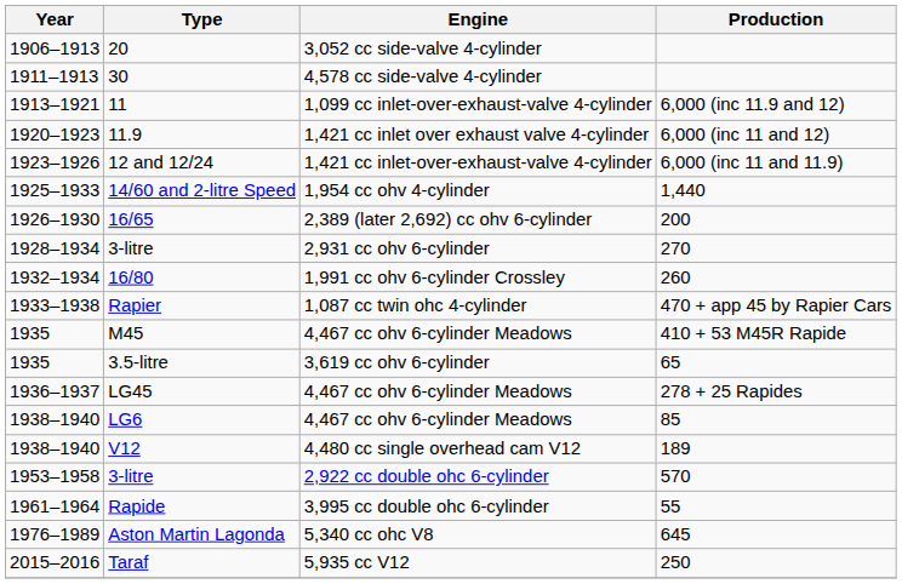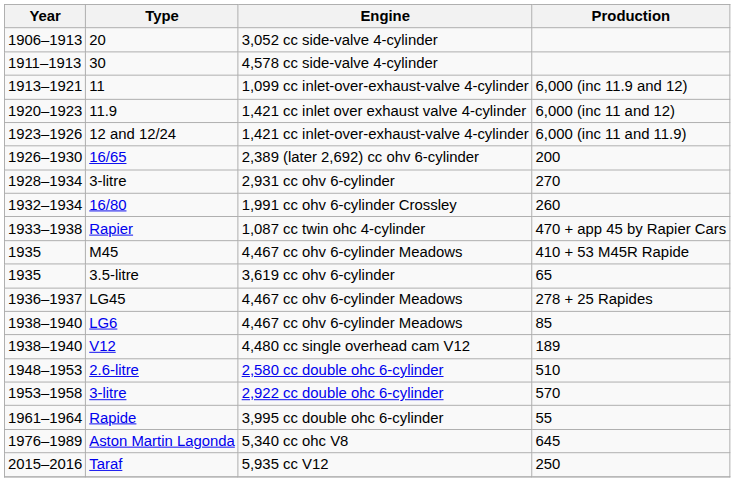 <table class=wikitable>
 <tr>
 <th>Year</th>
 <th>Type</th>
 <th>Engine</th>
 <th>Production</th>
 </tr>
 <tr>
 <td>1906–1913</td>
 <td>20</td>
 <td>3,052 cc side-valve 4-cylinder</td>
 <td></td>
 </tr>
 <tr>
 <td>1911–1913</td>
 <td>30</td>
 <td>4,578 cc side-valve 4-cylinder</td>
 <td></td>
 </tr>
 <tr>
 <td>1913–1921</td>
 <td>11</td>
 <td>1,099 cc inlet-over-exhaust-valve 4-cylinder</td>
 <td>6,000 (inc 11.9 and 12)</td>
 </tr>
 <tr>
 <td>1920–1923</td>
 <td>11.9</td>
 <td>1,421 cc inlet over exhaust valve 4-cylinder</td>
 <td>6,000 (inc 11 and 12)</td>
 </tr>
 <tr>
 <td>1923–1926</td>
 <td>12 and 12/24</td>
 <td>1,421 cc inlet-over-exhaust-valve 4-cylinder</td>
 <td>6,000 (inc 11 and 11.9)</td>
-</tr>
-<tr>
-<td>1925–1933</td>
-<td><a href='#'>14/60 and 2-litre Speed</a></td>
-<td>1,954 cc ohv 4-cylinder</td>
-<td>1,440</td>
 </tr>
 <tr>
 <td>1926–1930</td>
 <td><a href='#'>16/65</a></td>
 <td>2,389 (later 2,692) cc ohv 6-cylinder</td>
 <td>200</td>
 </tr>
 <tr>
 <td>1928–1934</td>
 <td>3-litre</td>
 <td>2,931 cc ohv 6-cylinder</td>
 <td>270</td>
 </tr>
 <tr>
 <td>1932–1934</td>
 <td><a href='#'>16/80</a></td>
 <td>1,991 cc ohv 6-cylinder Crossley</td>
 <td>260</td>
 </tr>
 <tr>
 <td>1933–1938</td>
 <td><a href='#'>Rapier</a></td>
 <td>1,087 cc twin ohc 4-cylinder</td>
 <td>470 + app 45 by Rapier Cars</td>
 </tr>
 <tr>
 <td>1935</td>
 <td>M45</td>
 <td>4,467 cc ohv 6-cylinder Meadows</td>
 <td>410 + 53 M45R Rapide</td>
 </tr>
 <tr>
 <td>1935</td>
 <td>3.5-litre</td>
 <td>3,619 cc ohv 6-cylinder</td>
 <td>65</td>
 </tr>
 <tr>
 <td>1936–1937</td>
 <td>LG45</td>
 <td>4,467 cc ohv 6-cylinder Meadows</td>
 <td>278 + 25 Rapides</td>
 </tr>
 <tr>
 <td>1938–1940</td>
 <td><a href='#'>LG6</a></td>
 <td>4,467 cc ohv 6-cylinder Meadows</td>
 <td>85</td>
 </tr>
 <tr>
 <td>1938–1940</td>
 <td><a href='#'>V12</a></td>
 <td>4,480 cc single overhead cam V12</td>
 <td>189</td>
 </tr>
 <tr>
+<td>1948–1953</td>
+<td><a href='#'>2.6-litre</a></td>
+<td><a href='#'>2,580 cc double ohc 6-cylinder</a></td>
+<td>510</td>
+</tr>
+<tr>
 <td>1953–1958</td>
 <td><a href='#'>3-litre</a></td>
 <td><a href='#'>2,922 cc double ohc 6-cylinder</a></td>
 <td>570</td>
 </tr>
 <tr>
 <td>1961–1964</td>
 <td><a href='#'>Rapide</a></td>
 <td Tadek Marek Straight-6 engine>3,995 cc double ohc 6-cylinder</td>
 <td>55</td>
 </tr>
 <tr>
 <td>1976–1989</td>
 <td><a href='#'>Aston Martin Lagonda</a></td>
 <td>5,340 cc ohc V8</td>
 <td>645</td>
 </tr>
 <tr>
 <td>2015–2016</td>
 <td><a href='#'>Taraf</a></td>
 <td>5,935 cc V12</td>
 <td>250</td>
 </tr>
 <tr>
 </tr>
 </table>
